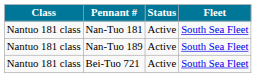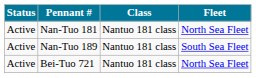 <table class="wikitable">
 <tr>
+<th style="background:#079;color:#fff;">Status</th>
+<th style="background:#079;color:#fff;">Pennant #</th>
 <th style="background:#079;color:#fff;">Class</th>
-<th style="background:#079;color:#fff;">Pennant #</th>
-<th style="background:#079;color:#fff;">Status</th>
 <th style="background:#079;color:#fff;">Fleet</th>
 </tr>
 <tr>
+<td>Active</td>
+<td>Nan-Tuo 181</td>
 <td>Nantuo 181 class</td>
-<td>Nan-Tuo 181</td>
+<td><a href='#'>North Sea Fleet</a></td>
+</tr>
+<tr>
 <td>Active</td>
+<td>Nan-Tuo 189</td>
+<td>Nantuo 181 class</td>
 <td><a href='#'>South Sea Fleet</a></td>
 </tr>
 <tr>
+<td>Active</td>
+<td>Bei-Tuo 721</td>
 <td>Nantuo 181 class</td>
-<td>Nan-Tuo 189</td>
-<td>Active</td>
-<td><a href='#'>South Sea Fleet</a></td>
-</tr>
-<tr>
-<td>Nantuo 181 class</td>
-<td>Bei-Tuo 721</td>
-<td>Active</td>
-<td><a href='#'>South Sea Fleet</a></td>
+<td><a href='#'>North Sea Fleet</a></td>
 </tr>
 </table>
